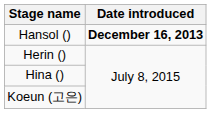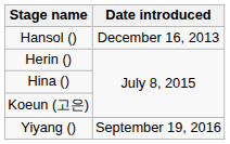 <table class="wikitable sortable" style="text-align:center">
 <tr>
 <th scope="col">Stage name</th>
 <th scope="col">Date introduced</th>
 </tr>
 <tr>
 <td>Hansol ()</td>
-<td><strong>December 16, 2013</strong></td>
+<td>December 16, 2013</td>
 </tr>
 <tr>
 <td>Herin ()</td>
 <td rowspan="3">July 8, 2015</td>
 </tr>
 <tr>
 <td>Hina ()</td>
 </tr>
 <tr>
 <td>Koeun (고은)</td>
 </tr>
+<tr>
+<td>Yiyang ()</td>
+<td>September 19, 2016</td>
+</tr>
 </table>
